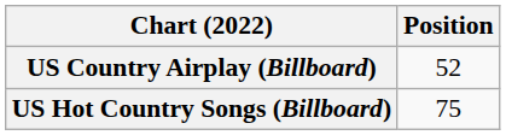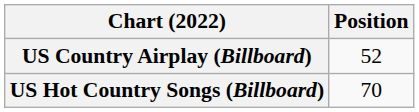 <table class="wikitable sortable plainrowheaders" style="text-align:center">
 <tr>
 <th scope="col">Chart (2022)</th>
 <th scope="col">Position</th>
 </tr>
 <tr>
 <th scope="row">US Country Airplay (<em>Billboard</em>)</th>
 <td>52</td>
 </tr>
 <tr>
 <th scope="row">US Hot Country Songs (<em>Billboard</em>)</th>
-<td>75</td>
+<td>70</td>
 </tr>
 </table>
